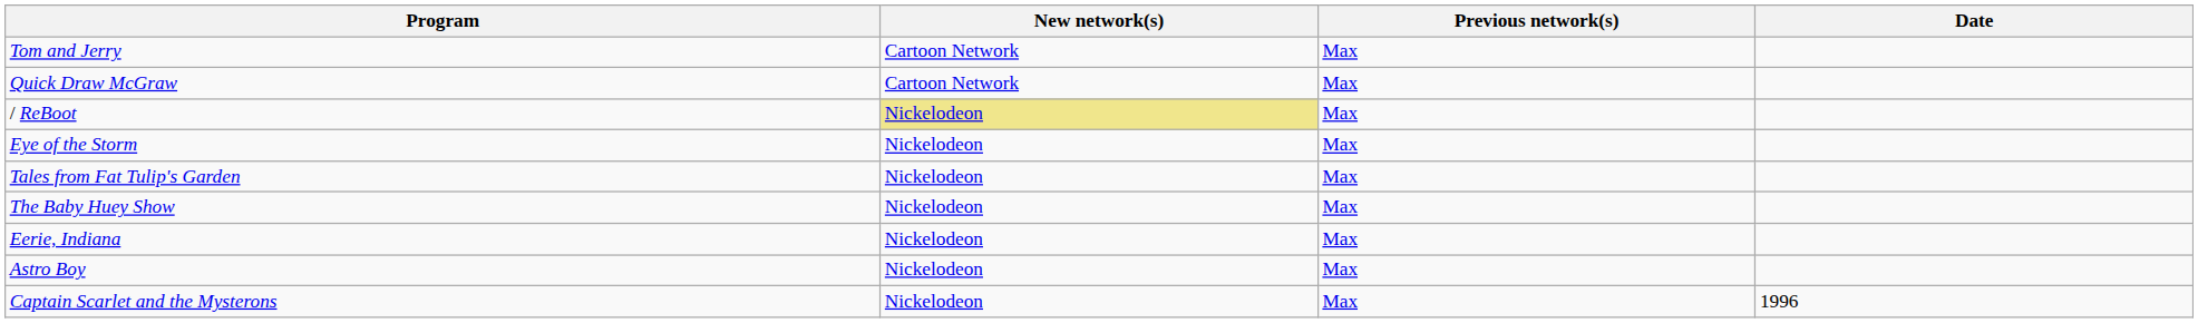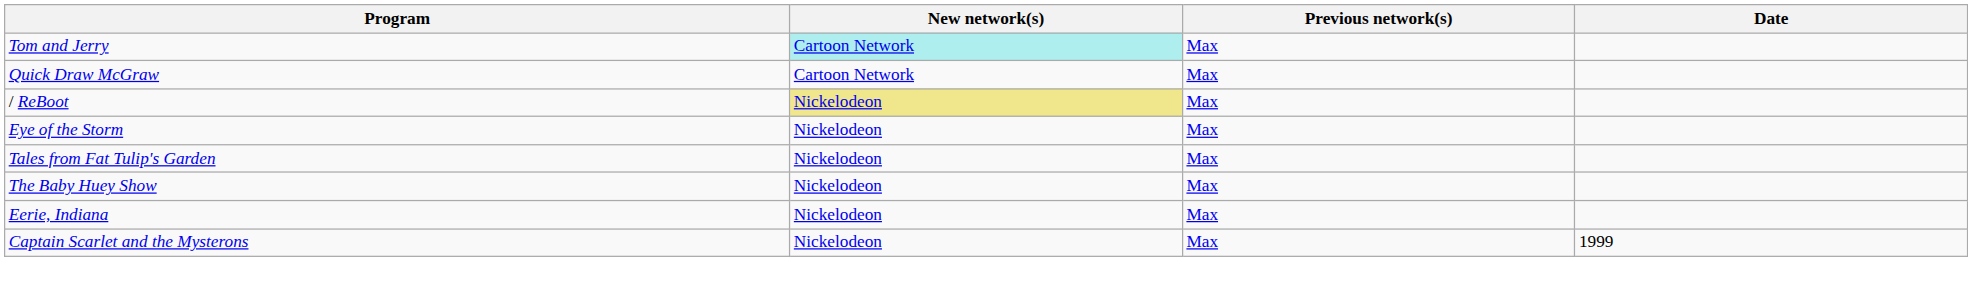 <table class="wikitable sortable" width="100%" style="font-size:87%;">
 <tr bgcolor="#efefef">
 <th width=40%>Program</th>
 <th width=20%>New network(s)</th>
 <th width=20%>Previous network(s)</th>
 <th width=20%>Date</th>
 </tr>
 <tr>
 <td> <em><a href='#'>Tom and Jerry</a></em></td>
-<td><a href='#'>Cartoon Network</a></td>
+<td style="background: paleturquoise;"><a href='#'>Cartoon Network</a></td>
 <td><a href='#'>Max</a></td>
 <td></td>
 </tr>
 <tr>
 <td> <em><a href='#'>Quick Draw McGraw</a></em></td>
 <td><a href='#'>Cartoon Network</a></td>
 <td><a href='#'>Max</a></td>
 <td></td>
 </tr>
 <tr>
 <td>/ <em><a href='#'>ReBoot</a></em></td>
 <td style="background: khaki;"><a href='#'>Nickelodeon</a></td>
 <td><a href='#'>Max</a></td>
 <td></td>
 </tr>
 <tr>
 <td> <em><a href='#'>Eye of the Storm</a></em></td>
 <td><a href='#'>Nickelodeon</a></td>
 <td><a href='#'>Max</a></td>
 <td></td>
 </tr>
 <tr>
 <td> <em><a href='#'>Tales from Fat Tulip's Garden</a></em></td>
 <td><a href='#'>Nickelodeon</a></td>
 <td><a href='#'>Max</a></td>
 <td></td>
 </tr>
 <tr>
 <td> <em><a href='#'>The Baby Huey Show</a></em></td>
 <td><a href='#'>Nickelodeon</a></td>
 <td><a href='#'>Max</a></td>
 <td></td>
 </tr>
 <tr>
 <td> <em><a href='#'>Eerie, Indiana</a></em></td>
 <td><a href='#'>Nickelodeon</a></td>
 <td><a href='#'>Max</a></td>
 <td></td>
 </tr>
 <tr>
-<td> <em><a href='#'>Astro Boy</a></em></td>
-<td><a href='#'>Nickelodeon</a></td>
-<td><a href='#'>Max</a></td>
-<td></td>
-</tr>
-<tr>
 <td> <em><a href='#'>Captain Scarlet and the Mysterons</a></em></td>
 <td><a href='#'>Nickelodeon</a></td>
 <td><a href='#'>Max</a></td>
-<td>1996</td>
+<td>1999</td>
 </tr>
 </table>
